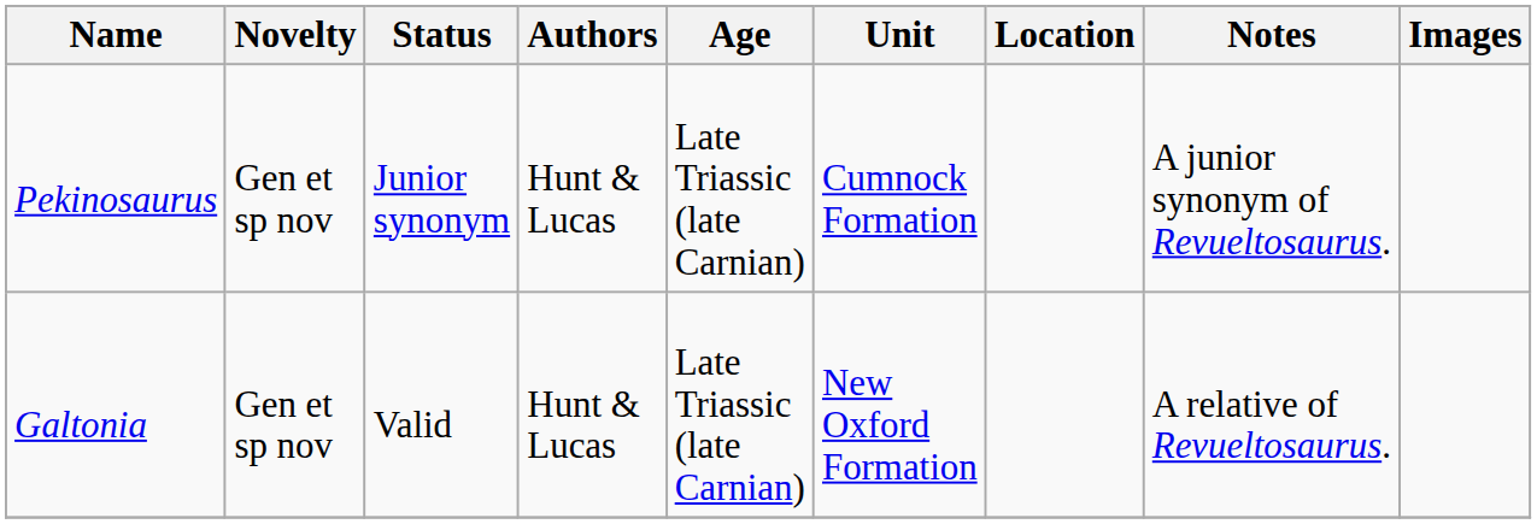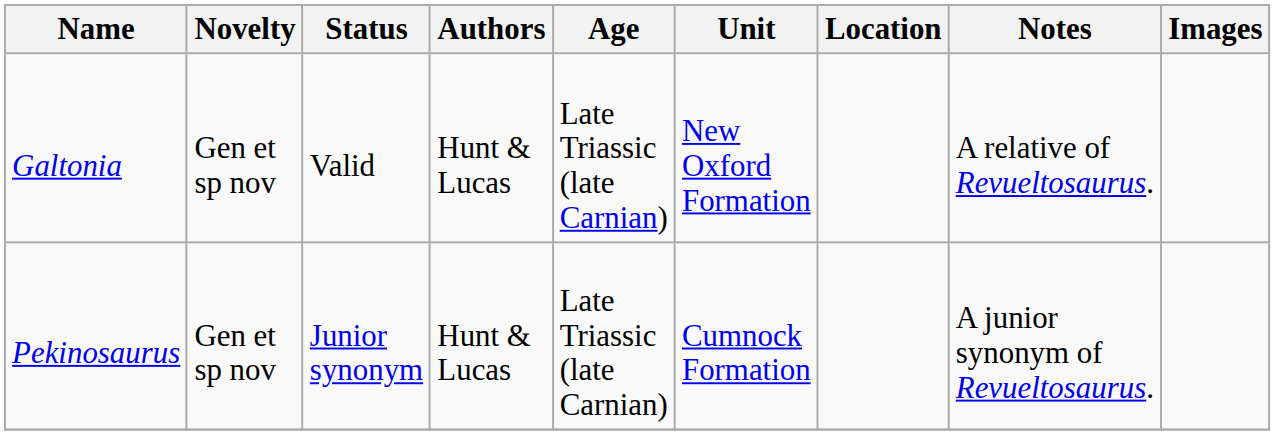 <table class="wikitable sortable" align="center" width="100%">
 <tr>
 <th>Name</th>
 <th>Novelty</th>
 <th>Status</th>
 <th>Authors</th>
 <th>Age</th>
 <th>Unit</th>
 <th>Location</th>
 <th>Notes</th>
 <th>Images</th>
 </tr>
 <tr>
+<td><br><em><a href='#'>Galtonia</a></em></td>
+<td><br>Gen et sp nov</td>
+<td><br>Valid</td>
+<td><br>Hunt & Lucas</td>
+<td><br>Late Triassic (late <a href='#'>Carnian</a>)</td>
+<td><br><a href='#'>New Oxford Formation</a></td>
+<td><br></td>
+<td><br>A relative of <em><a href='#'>Revueltosaurus</a></em>.</td>
+<td></td>
+</tr>
+<tr>
 <td><br><em><a href='#'>Pekinosaurus</a></em></td>
 <td><br>Gen et sp nov</td>
 <td><br><a href='#'>Junior synonym</a></td>
 <td><br>Hunt & Lucas</td>
 <td><br>Late Triassic (late Carnian)</td>
 <td><br><a href='#'>Cumnock Formation</a></td>
 <td><br></td>
 <td><br>A junior synonym of <em><a href='#'>Revueltosaurus</a></em>.</td>
 <td></td>
 </tr>
 <tr>
-<td><br><em><a href='#'>Galtonia</a></em></td>
-<td><br>Gen et sp nov</td>
-<td><br>Valid</td>
-<td><br>Hunt & Lucas</td>
-<td><br>Late Triassic (late <a href='#'>Carnian</a>)</td>
-<td><br><a href='#'>New Oxford Formation</a></td>
-<td><br></td>
-<td><br>A relative of <em><a href='#'>Revueltosaurus</a></em>.</td>
-<td></td>
-</tr>
-<tr>
 </tr>
 </table>
